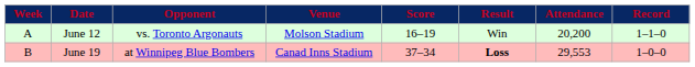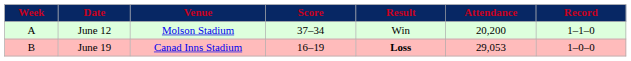 <table class="wikitable sortable">
 <tr>
 <th style="background:#072764; color:#c6011f; width:6%;">Week</th>
 <th style="background:#072764; color:#c6011f; width:8%;">Date</th>
-<th style="background:#072764; color:#c6011f; width:20%;">Opponent</th>
 <th style="background:#072764; color:#c6011f; width:15%;">Venue</th>
 <th style="background:#072764; color:#c6011f; width:10%;">Score</th>
 <th style="background:#072764; color:#c6011f; width:10%;">Result</th>
 <th style="background:#072764; color:#c6011f; width:10%;">Attendance</th>
 <th style="background:#072764; color:#c6011f; width:10%;">Record</th>
 </tr>
 <tr style="text-align:center; background:#dfd;">
 <td>A</td>
 <td>June 12</td>
-<td>vs. <a href='#'>Toronto Argonauts</a></td>
 <td><a href='#'>Molson Stadium</a></td>
-<td>16–19</td>
+<td>37–34</td>
 <td>Win</td>
 <td>20,200</td>
 <td>1–1–0</td>
 </tr>
 <tr style="text-align:center; background:#fbb;">
 <td>B</td>
 <td>June 19</td>
-<td>at <a href='#'>Winnipeg Blue Bombers</a></td>
 <td><a href='#'>Canad Inns Stadium</a></td>
-<td>37–34</td>
+<td>16–19</td>
 <td><strong>Loss</strong></td>
-<td>29,553</td>
+<td>29,053</td>
 <td>1–0–0</td>
 </tr>
 </table>
